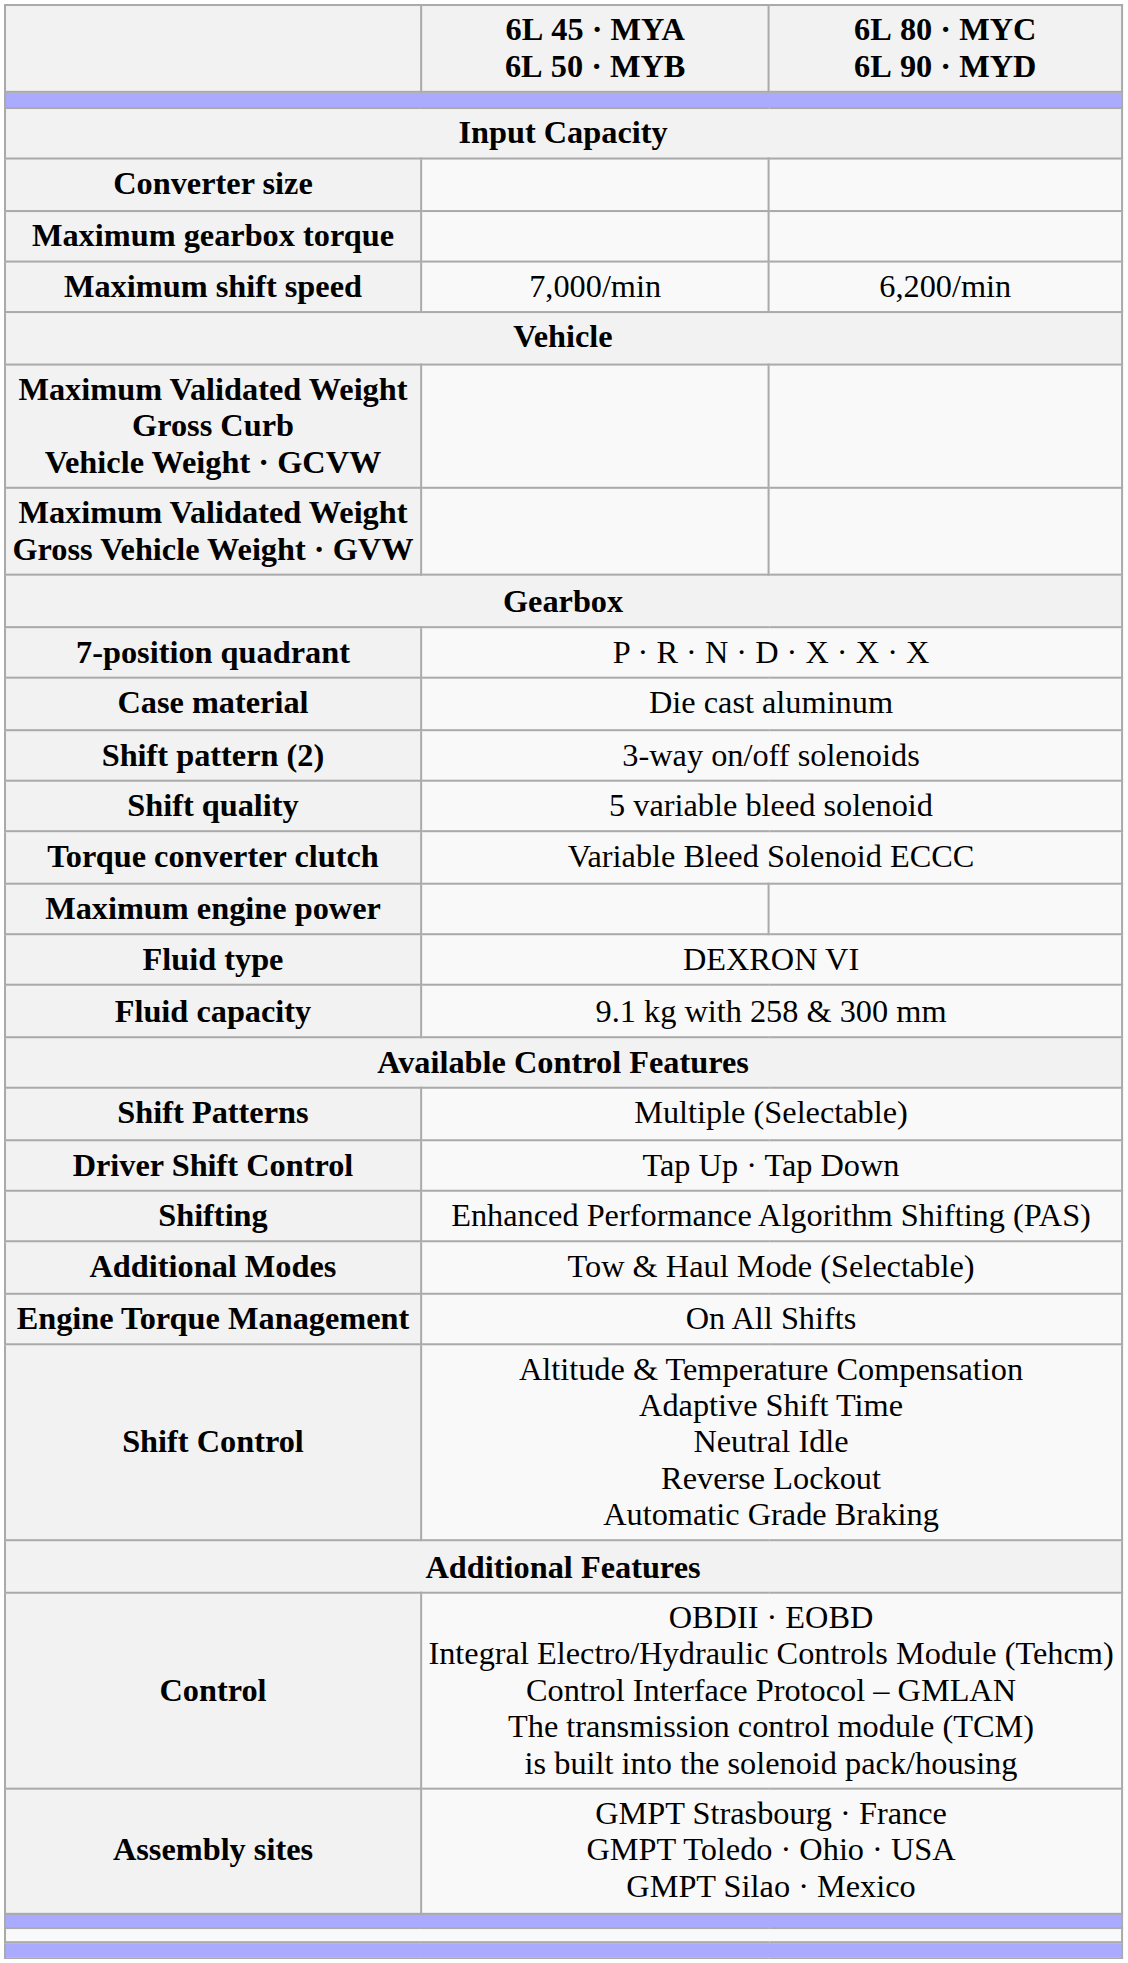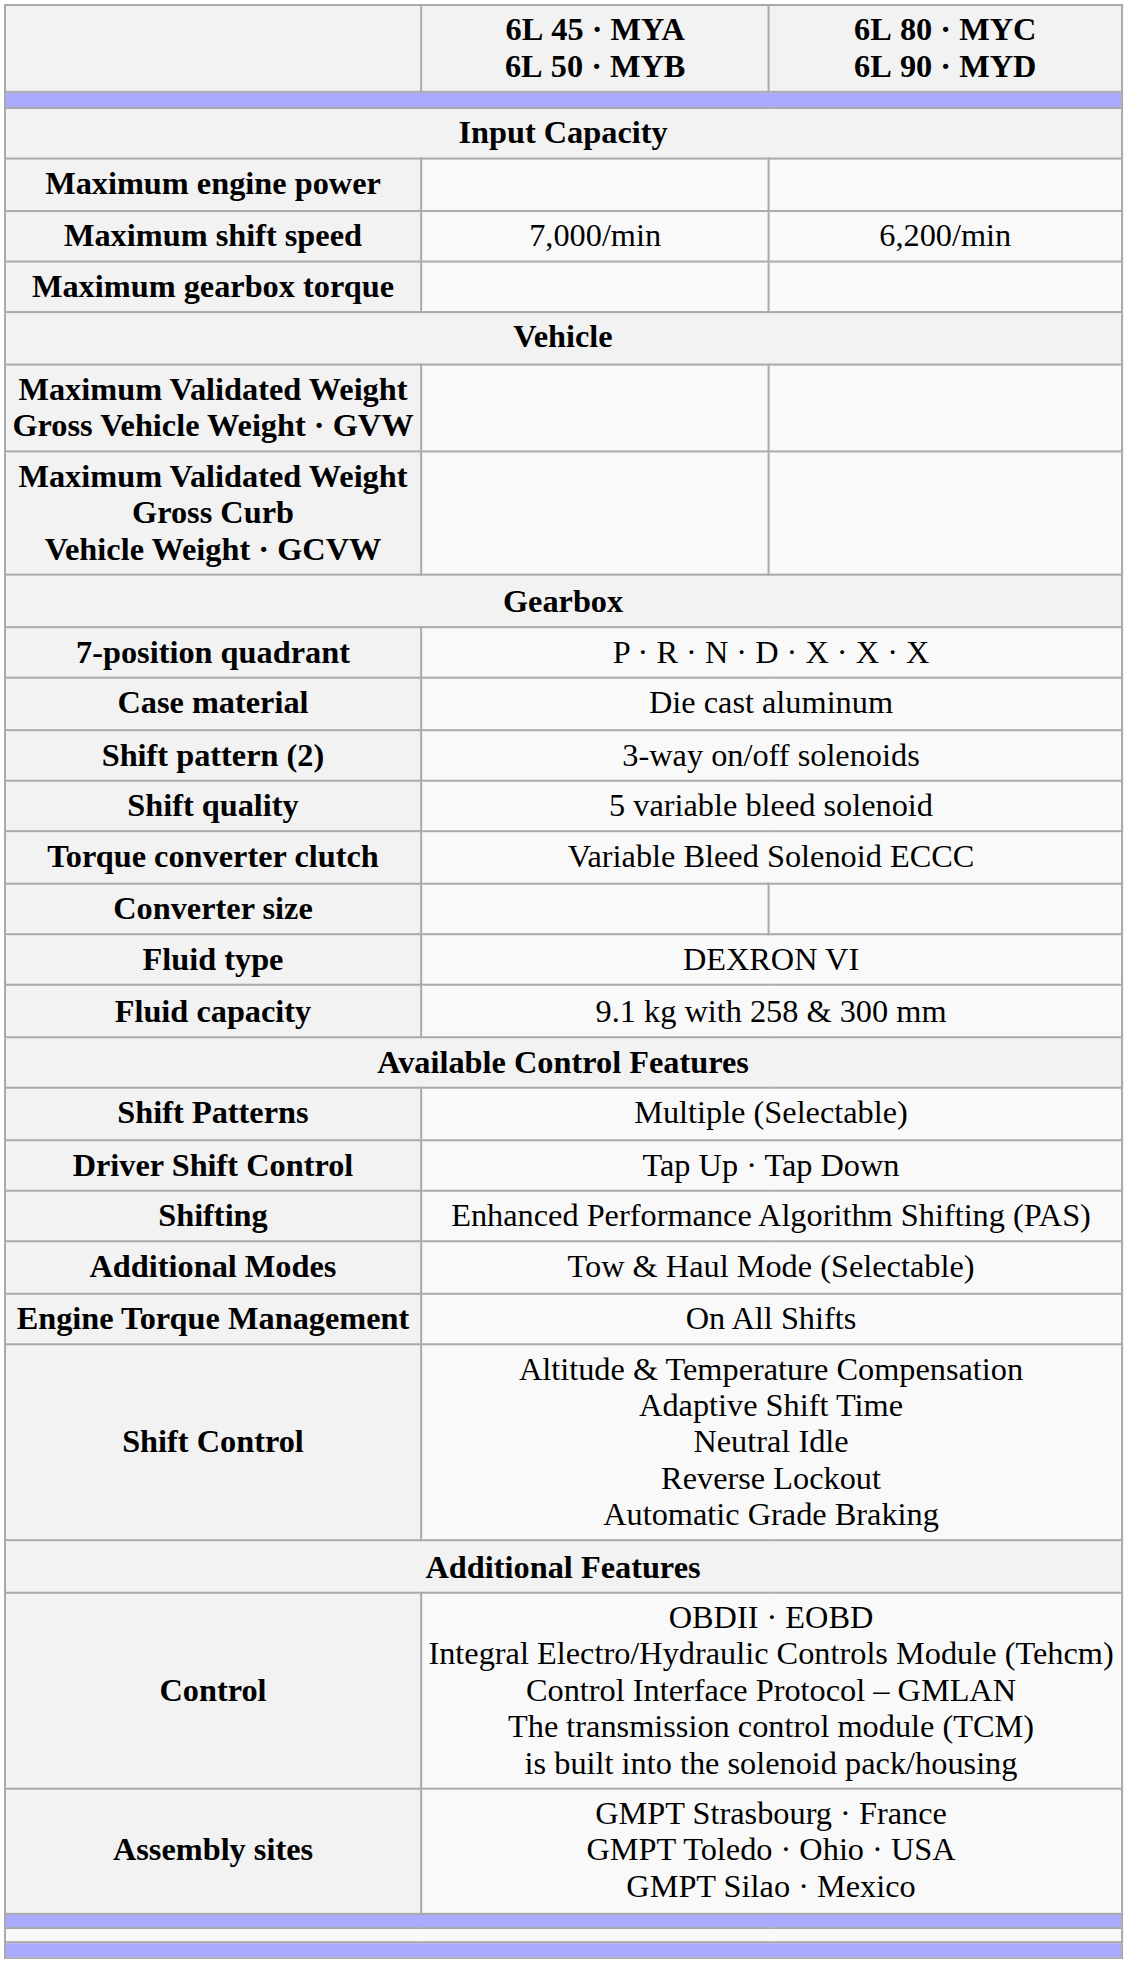 <table class="wikitable collapsible" style="text-align:center">
 <tr>
 <th></th>
 <th>6L 45 · MYA<br>6L 50 · MYB</th>
 <th>6L 80 · MYC<br>6L 90 · MYD</th>
 </tr>
 <tr>
 <td colspan=3 style="background:#AAF;"></td>
 </tr>
 <tr>
 <th Colspan=3>Input Capacity</th>
 </tr>
 <tr>
-<th>Converter size</th>
+<th>Maximum engine power</th>
 <td></td>
 <td></td>
+</tr>
+<tr>
+<th>Maximum shift speed</th>
+<td>7,000/min</td>
+<td>6,200/min</td>
 </tr>
 <tr>
 <th>Maximum gearbox torque</th>
 <td><br></td>
 <td><br></td>
 </tr>
 <tr>
-<th>Maximum shift speed</th>
-<td>7,000/min</td>
-<td>6,200/min</td>
+<th colspan=3>Vehicle</th>
 </tr>
 <tr>
-<th colspan=3>Vehicle</th>
+<th>Maximum Validated Weight<br>Gross Vehicle Weight · GVW</th>
+<td><br></td>
+<td></td>
 </tr>
 <tr>
 <th>Maximum Validated Weight<br>Gross Curb<br>Vehicle Weight · GCVW</th>
 <td></td>
-<td></td>
-</tr>
-<tr>
-<th>Maximum Validated Weight<br>Gross Vehicle Weight · GVW</th>
-<td><br></td>
 <td></td>
 </tr>
 <tr>
 <th colspan=3>Gearbox</th>
 </tr>
 <tr>
 <th>7-position quadrant</th>
 <td colspan=2>P · R · N · D · X · X · X</td>
 </tr>
 <tr>
 <th>Case material</th>
 <td colspan=2>Die cast aluminum</td>
 </tr>
 <tr>
 <th>Shift pattern (2)</th>
 <td colspan=2>3-way on/off solenoids</td>
 </tr>
 <tr>
 <th>Shift quality</th>
 <td colspan=2>5 variable bleed solenoid</td>
 </tr>
 <tr>
 <th>Torque converter clutch</th>
 <td colspan=2>Variable Bleed Solenoid ECCC</td>
 </tr>
 <tr>
-<th>Maximum engine power</th>
+<th>Converter size</th>
 <td></td>
 <td></td>
 </tr>
 <tr>
 <th>Fluid type</th>
 <td colspan=2>DEXRON VI</td>
 </tr>
 <tr>
 <th>Fluid capacity</th>
 <td colspan=2>9.1 kg with 258 & 300 mm</td>
 </tr>
 <tr>
 <th colspan=3>Available Control Features</th>
 </tr>
 <tr>
 <th>Shift Patterns</th>
 <td colspan=2>Multiple (Selectable)</td>
 </tr>
 <tr>
 <th>Driver Shift Control</th>
 <td colspan=2>Tap Up · Tap Down</td>
 </tr>
 <tr>
 <th>Shifting</th>
 <td colspan=2>Enhanced Performance Algorithm Shifting (PAS)</td>
 </tr>
 <tr>
 <th>Additional Modes</th>
 <td colspan=2>Tow & Haul Mode (Selectable)</td>
 </tr>
 <tr>
 <th>Engine Torque Management</th>
 <td colspan=2>On All Shifts</td>
 </tr>
 <tr>
 <th>Shift Control</th>
 <td colspan=2>Altitude & Temperature Compensation<br>Adaptive Shift Time<br>Neutral Idle<br>Reverse Lockout<br>Automatic Grade Braking</td>
 </tr>
 <tr>
 <th colspan=3>Additional Features</th>
 </tr>
 <tr>
 <th>Control</th>
 <td colspan=2>OBDII · EOBD<br>Integral Electro/Hydraulic Controls Module (Tehcm)<br>Control Interface Protocol – GMLAN<br>The transmission control module (TCM)<br>is built into the solenoid pack/housing</td>
 </tr>
 <tr>
 <th>Assembly sites</th>
 <td colspan=2>GMPT Strasbourg · France<br>GMPT Toledo · Ohio · USA<br>GMPT Silao · Mexico</td>
 </tr>
 <tr>
 <td colspan=3 style="background:#AAF;"></td>
 </tr>
 <tr>
 <td colspan=3></td>
 </tr>
 <tr>
 <td colspan=3 style="background:#AAF;"></td>
 </tr>
 </table>
